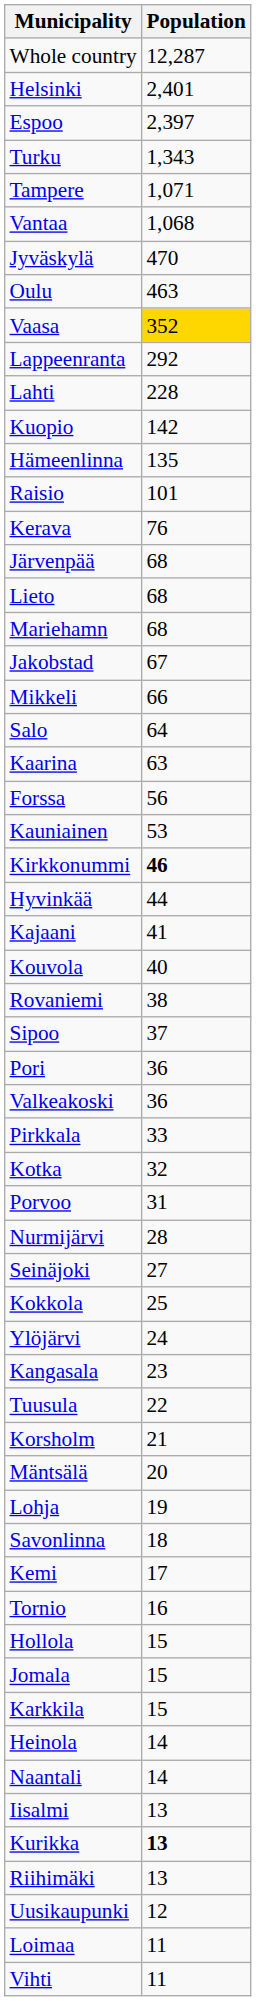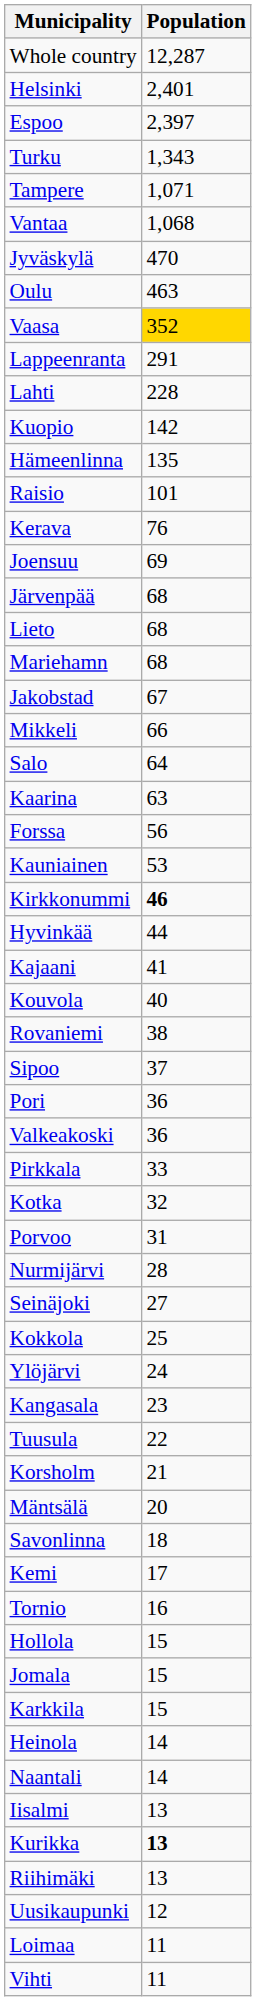 <table role="presentation" class="wikitable sortable mw-collapsible mw-collapsed">
 <tr>
 <th>Municipality</th>
 <th>Population</th>
 </tr>
 <tr>
 <td>Whole country</td>
 <td>12,287</td>
 </tr>
 <tr>
 <td><a href='#'>Helsinki</a></td>
 <td>2,401</td>
 </tr>
 <tr>
 <td><a href='#'>Espoo</a></td>
 <td>2,397</td>
 </tr>
 <tr>
 <td><a href='#'>Turku</a></td>
 <td>1,343</td>
 </tr>
 <tr>
 <td><a href='#'>Tampere</a></td>
 <td>1,071</td>
 </tr>
 <tr>
 <td><a href='#'>Vantaa</a></td>
 <td>1,068</td>
 </tr>
 <tr>
 <td><a href='#'>Jyväskylä</a></td>
 <td>470</td>
 </tr>
 <tr>
 <td><a href='#'>Oulu</a></td>
 <td>463</td>
 </tr>
 <tr>
 <td><a href='#'>Vaasa</a></td>
 <td style="background: gold;">352</td>
 </tr>
 <tr>
 <td><a href='#'>Lappeenranta</a></td>
-<td>292</td>
+<td>291</td>
 </tr>
 <tr>
 <td><a href='#'>Lahti</a></td>
 <td>228</td>
 </tr>
 <tr>
 <td><a href='#'>Kuopio</a></td>
 <td>142</td>
 </tr>
 <tr>
 <td><a href='#'>Hämeenlinna</a></td>
 <td>135</td>
 </tr>
 <tr>
 <td><a href='#'>Raisio</a></td>
 <td>101</td>
 </tr>
 <tr>
 <td><a href='#'>Kerava</a></td>
 <td>76</td>
+</tr>
+<tr>
+<td><a href='#'>Joensuu</a></td>
+<td>69</td>
 </tr>
 <tr>
 <td><a href='#'>Järvenpää</a></td>
 <td>68</td>
 </tr>
 <tr>
 <td><a href='#'>Lieto</a></td>
 <td>68</td>
 </tr>
 <tr>
 <td><a href='#'>Mariehamn</a></td>
 <td>68</td>
 </tr>
 <tr>
 <td><a href='#'>Jakobstad</a></td>
 <td>67</td>
 </tr>
 <tr>
 <td><a href='#'>Mikkeli</a></td>
 <td>66</td>
 </tr>
 <tr>
 <td><a href='#'>Salo</a></td>
 <td>64</td>
 </tr>
 <tr>
 <td><a href='#'>Kaarina</a></td>
 <td>63</td>
 </tr>
 <tr>
 <td><a href='#'>Forssa</a></td>
 <td>56</td>
 </tr>
 <tr>
 <td><a href='#'>Kauniainen</a></td>
 <td>53</td>
 </tr>
 <tr>
 <td><a href='#'>Kirkkonummi</a></td>
 <td><strong>46</strong></td>
 </tr>
 <tr>
 <td><a href='#'>Hyvinkää</a></td>
 <td>44</td>
 </tr>
 <tr>
 <td><a href='#'>Kajaani</a></td>
 <td>41</td>
 </tr>
 <tr>
 <td><a href='#'>Kouvola</a></td>
 <td>40</td>
 </tr>
 <tr>
 <td><a href='#'>Rovaniemi</a></td>
 <td>38</td>
 </tr>
 <tr>
 <td><a href='#'>Sipoo</a></td>
 <td>37</td>
 </tr>
 <tr>
 <td><a href='#'>Pori</a></td>
 <td>36</td>
 </tr>
 <tr>
 <td><a href='#'>Valkeakoski</a></td>
 <td>36</td>
 </tr>
 <tr>
 <td><a href='#'>Pirkkala</a></td>
 <td>33</td>
 </tr>
 <tr>
 <td><a href='#'>Kotka</a></td>
 <td>32</td>
 </tr>
 <tr>
 <td><a href='#'>Porvoo</a></td>
 <td>31</td>
 </tr>
 <tr>
 <td><a href='#'>Nurmijärvi</a></td>
 <td>28</td>
 </tr>
 <tr>
 <td><a href='#'>Seinäjoki</a></td>
 <td>27</td>
 </tr>
 <tr>
 <td><a href='#'>Kokkola</a></td>
 <td>25</td>
 </tr>
 <tr>
 <td><a href='#'>Ylöjärvi</a></td>
 <td>24</td>
 </tr>
 <tr>
 <td><a href='#'>Kangasala</a></td>
 <td>23</td>
 </tr>
 <tr>
 <td><a href='#'>Tuusula</a></td>
 <td>22</td>
 </tr>
 <tr>
 <td><a href='#'>Korsholm</a></td>
 <td>21</td>
 </tr>
 <tr>
 <td><a href='#'>Mäntsälä</a></td>
 <td>20</td>
 </tr>
 <tr>
-<td><a href='#'>Lohja</a></td>
-<td>19</td>
-</tr>
-<tr>
 <td><a href='#'>Savonlinna</a></td>
 <td>18</td>
 </tr>
 <tr>
 <td><a href='#'>Kemi</a></td>
 <td>17</td>
 </tr>
 <tr>
 <td><a href='#'>Tornio</a></td>
 <td>16</td>
 </tr>
 <tr>
 <td><a href='#'>Hollola</a></td>
 <td>15</td>
 </tr>
 <tr>
 <td><a href='#'>Jomala</a></td>
 <td>15</td>
 </tr>
 <tr>
 <td><a href='#'>Karkkila</a></td>
 <td>15</td>
 </tr>
 <tr>
 <td><a href='#'>Heinola</a></td>
 <td>14</td>
 </tr>
 <tr>
 <td><a href='#'>Naantali</a></td>
 <td>14</td>
 </tr>
 <tr>
 <td><a href='#'>Iisalmi</a></td>
 <td>13</td>
 </tr>
 <tr>
 <td><a href='#'>Kurikka</a></td>
 <td><strong>13</strong></td>
 </tr>
 <tr>
 <td><a href='#'>Riihimäki</a></td>
 <td>13</td>
 </tr>
 <tr>
 <td><a href='#'>Uusikaupunki</a></td>
 <td>12</td>
 </tr>
 <tr>
 <td><a href='#'>Loimaa</a></td>
 <td>11</td>
 </tr>
 <tr>
 <td><a href='#'>Vihti</a></td>
 <td>11</td>
 </tr>
 </table>
